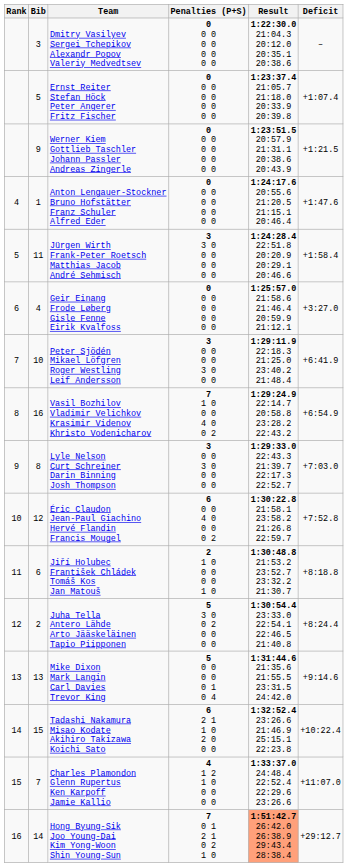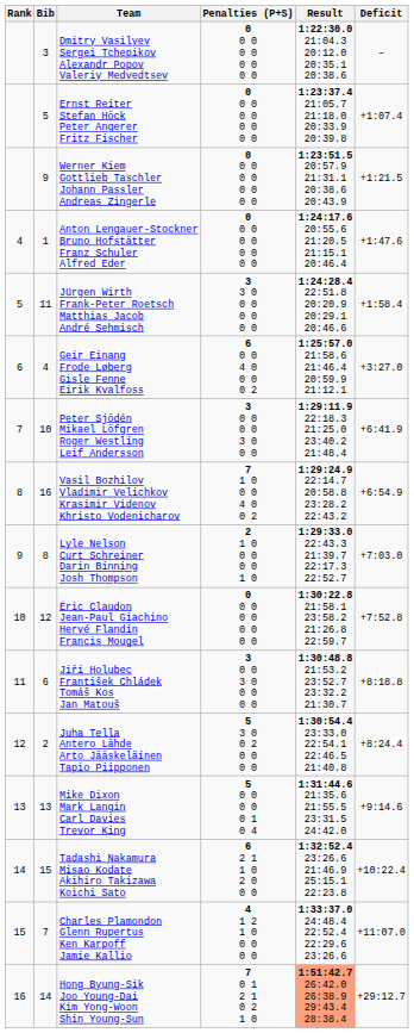 <table class="wikitable sortable" style="text-align:center">
 <tr>
 <th>Rank</th>
 <th>Bib</th>
 <th>Team</th>
 <th>Penalties (P+S)</th>
 <th>Result</th>
 <th>Deficit</th>
 </tr>
 <tr>
 <td></td>
 <td>3</td>
 <td align=left><br><a href='#'>Dmitry Vasilyev</a><br><a href='#'>Sergei Tchepikov</a><br><a href='#'>Alexandr Popov</a><br><a href='#'>Valeriy Medvedtsev</a></td>
 <td><strong>0</strong><br>0 0<br>0 0<br>0 0<br>0 0</td>
 <td><strong>1:22:30.0</strong><br>21:04.3<br>20:12.0<br>20:35.1<br>20:38.6</td>
 <td>–</td>
 </tr>
 <tr>
 <td></td>
 <td>5</td>
 <td align=left><br><a href='#'>Ernst Reiter</a><br><a href='#'>Stefan Höck</a><br><a href='#'>Peter Angerer</a><br><a href='#'>Fritz Fischer</a></td>
 <td><strong>0</strong><br>0 0<br>0 0<br>0 0<br>0 0</td>
 <td><strong>1:23:37.4</strong><br>21:05.7<br>21:18.0<br>20:33.9<br>20:39.8<br></td>
 <td>+1:07.4</td>
 </tr>
 <tr>
 <td></td>
 <td>9</td>
 <td align=left><br><a href='#'>Werner Kiem</a><br><a href='#'>Gottlieb Taschler</a><br><a href='#'>Johann Passler</a><br><a href='#'>Andreas Zingerle</a></td>
 <td><strong>0</strong><br>0 0<br>0 0<br>0 0<br>0 0</td>
 <td><strong>1:23:51.5</strong><br>20:57.9<br>21:31.1<br>20:38.6<br>20:43.9<br></td>
 <td>+1:21.5</td>
 </tr>
 <tr>
 <td>4</td>
 <td>1</td>
 <td align=left><br><a href='#'>Anton Lengauer-Stockner</a><br><a href='#'>Bruno Hofstätter</a><br><a href='#'>Franz Schuler</a><br><a href='#'>Alfred Eder</a></td>
 <td><strong>0</strong><br>0 0<br>0 0<br>0 0<br>0 0</td>
 <td><strong>1:24:17.6</strong><br>20:55.6<br>21:20.5<br>21:15.1<br>20:46.4</td>
 <td>+1:47.6</td>
 </tr>
 <tr>
 <td>5</td>
 <td>11</td>
 <td align=left><br><a href='#'>Jürgen Wirth</a><br><a href='#'>Frank-Peter Roetsch</a><br><a href='#'>Matthias Jacob</a><br><a href='#'>André Sehmisch</a></td>
 <td><strong>3</strong><br>3 0<br>0 0<br>0 0<br>0 0</td>
 <td><strong>1:24:28.4</strong><br>22:51.8<br>20:20.9<br>20:29.1<br>20:46.6</td>
 <td>+1:58.4</td>
 </tr>
 <tr>
 <td>6</td>
 <td>4</td>
 <td align=left><br><a href='#'>Geir Einang</a><br><a href='#'>Frode Løberg</a><br><a href='#'>Gisle Fenne</a><br><a href='#'>Eirik Kvalfoss</a></td>
-<td><strong>0</strong><br>0 0<br>0 0<br>0 0<br>0 0</td>
+<td><strong>6</strong><br>0 0<br>4 0<br>0 0<br>0 2</td>
 <td><strong>1:25:57.0</strong><br>21:58.6<br>21:46.4<br>20:59.9<br>21:12.1</td>
 <td>+3:27.0</td>
 </tr>
 <tr>
 <td>7</td>
 <td>10</td>
 <td align=left><br><a href='#'>Peter Sjödén</a><br><a href='#'>Mikael Löfgren</a><br><a href='#'>Roger Westling</a><br><a href='#'>Leif Andersson</a></td>
 <td><strong>3</strong><br>0 0<br>0 0<br>3 0<br>0 0</td>
 <td><strong>1:29:11.9</strong><br>22:18.3<br>21:25.0<br>23:40.2<br>21:48.4<br></td>
 <td>+6:41.9</td>
 </tr>
 <tr>
 <td>8</td>
 <td>16</td>
 <td align=left><br><a href='#'>Vasil Bozhilov</a><br><a href='#'>Vladimir Velichkov</a><br><a href='#'>Krasimir Videnov</a><br><a href='#'>Khristo Vodenicharov</a></td>
 <td><strong>7</strong><br>1 0<br>0 0<br>4 0<br>0 2</td>
 <td><strong>1:29:24.9</strong><br>22:14.7<br>20:58.8<br>23:28.2<br>22:43.2</td>
 <td>+6:54.9</td>
 </tr>
 <tr>
 <td>9</td>
 <td>8</td>
 <td align=left><br><a href='#'>Lyle Nelson</a><br><a href='#'>Curt Schreiner</a><br><a href='#'>Darin Binning</a><br><a href='#'>Josh Thompson</a></td>
-<td><strong>3</strong><br>0 0<br>3 0<br>0 0<br>0 0</td>
+<td><strong>2</strong><br>1 0<br>0 0<br>0 0<br>1 0</td>
 <td><strong>1:29:33.0</strong><br>22:43.3<br>21:39.7<br>22:17.3<br>22:52.7</td>
 <td>+7:03.0</td>
 </tr>
 <tr>
 <td>10</td>
 <td>12</td>
 <td align=left><br><a href='#'>Éric Claudon</a><br><a href='#'>Jean-Paul Giachino</a><br><a href='#'>Hervé Flandin</a><br><a href='#'>Francis Mougel</a></td>
-<td><strong>6</strong><br>0 0<br>4 0<br>0 0<br>0 2</td>
+<td><strong>0</strong><br>0 0<br>0 0<br>0 0<br>0 0</td>
 <td><strong>1:30:22.8</strong><br>21:58.1<br>23:58.2<br>21:26.8<br>22:59.7</td>
 <td>+7:52.8</td>
 </tr>
 <tr>
 <td>11</td>
 <td>6</td>
 <td align=left><br><a href='#'>Jiří Holubec</a><br><a href='#'>František Chládek</a><br><a href='#'>Tomáš Kos</a><br><a href='#'>Jan Matouš</a></td>
-<td><strong>2</strong><br>1 0<br>0 0<br>0 0<br>1 0</td>
+<td><strong>3</strong><br>0 0<br>3 0<br>0 0<br>0 0</td>
 <td><strong>1:30:48.8</strong><br>21:53.2<br>23:52.7<br>23:32.2<br>21:30.7</td>
 <td>+8:18.8</td>
 </tr>
 <tr>
 <td>12</td>
 <td>2</td>
 <td align=left><br><a href='#'>Juha Tella</a><br><a href='#'>Antero Lähde</a><br><a href='#'>Arto Jääskeläinen</a><br><a href='#'>Tapio Piipponen</a></td>
 <td><strong>5</strong><br>3 0<br>0 2<br>0 0<br>0 0</td>
 <td><strong>1:30:54.4</strong><br>23:33.0<br>22:54.1<br>22:46.5<br>21:40.8</td>
 <td>+8:24.4</td>
 </tr>
 <tr>
 <td>13</td>
 <td>13</td>
 <td align=left><br><a href='#'>Mike Dixon</a><br><a href='#'>Mark Langin</a><br><a href='#'>Carl Davies</a><br><a href='#'>Trevor King</a></td>
 <td><strong>5</strong><br>0 0<br>0 0<br>0 1<br>0 4</td>
 <td><strong>1:31:44.6</strong><br>21:35.6<br>21:55.5<br>23:31.5<br>24:42.0</td>
 <td>+9:14.6</td>
 </tr>
 <tr>
 <td>14</td>
 <td>15</td>
 <td align=left><br><a href='#'>Tadashi Nakamura</a><br><a href='#'>Misao Kodate</a><br><a href='#'>Akihiro Takizawa</a><br><a href='#'>Koichi Sato</a></td>
 <td><strong>6</strong><br>2 1<br>1 0<br>2 0<br>0 0</td>
 <td><strong>1:32:52.4</strong><br>23:26.6<br>21:46.9<br>25:15.1<br>22:23.8</td>
 <td>+10:22.4</td>
 </tr>
 <tr>
 <td>15</td>
 <td>7</td>
 <td align=left><br><a href='#'>Charles Plamondon</a><br><a href='#'>Glenn Rupertus</a><br><a href='#'>Ken Karpoff</a><br><a href='#'>Jamie Kallio</a></td>
 <td><strong>4</strong><br>1 2<br>1 0<br>0 0<br>0 0</td>
 <td><strong>1:33:37.0</strong><br>24:48.4<br>22:52.4<br>22:29.6<br>23:26.6</td>
 <td>+11:07.0</td>
 </tr>
 <tr>
 <td>16</td>
 <td>14</td>
 <td align=left><br><a href='#'>Hong Byung-Sik</a><br><a href='#'>Joo Young-Dai</a><br><a href='#'>Kim Yong-Woon</a><br><a href='#'>Shin Young-Sun</a></td>
 <td><strong>7</strong><br>0 1<br>2 1<br>0 2<br>1 0</td>
 <td style="background: lightsalmon;"><strong>1:51:42.7</strong><br>26:42.0<br>26:38.9<br>29:43.4<br>28:38.4</td>
 <td>+29:12.7</td>
 </tr>
 </table>
